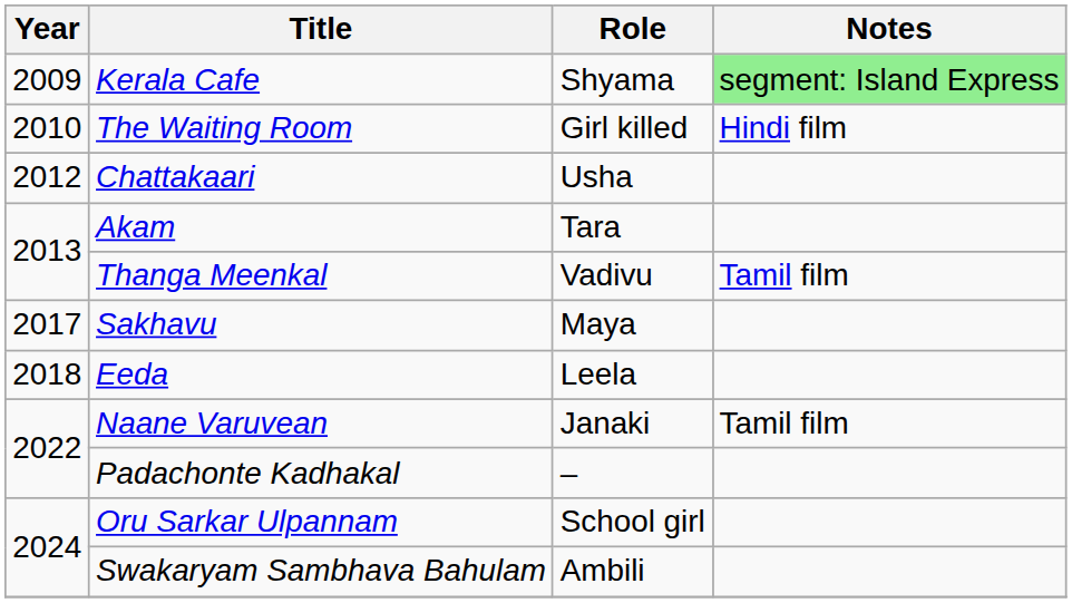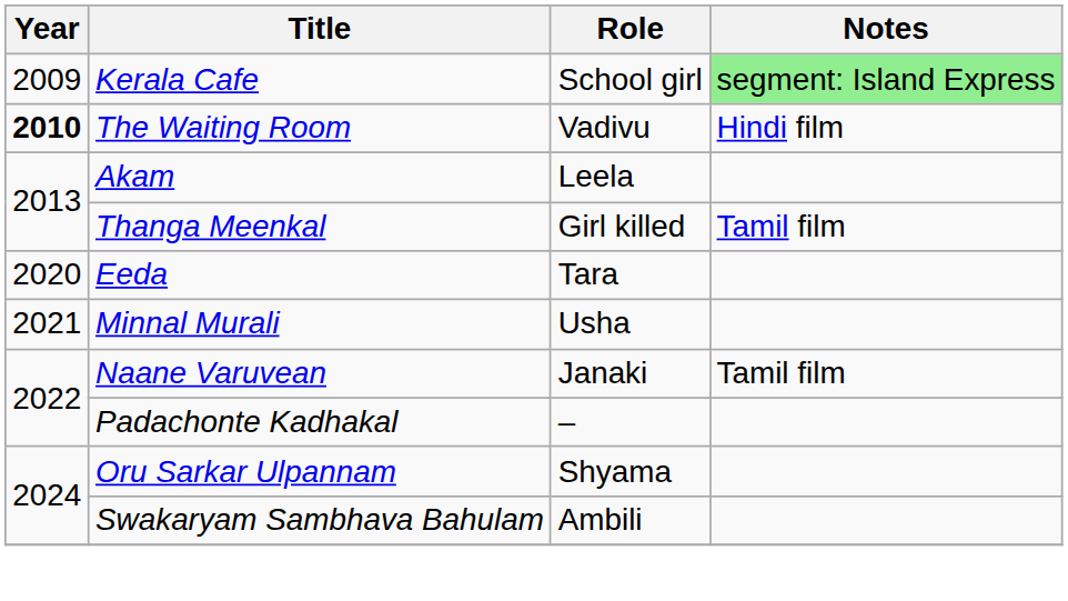 <table class="wikitable sortable">
 <tr>
 <th scope="col">Year</th>
 <th scope="col">Title</th>
 <th scope="col">Role</th>
 <th scope="col" class="unsortable">Notes</th>
 </tr>
 <tr>
 <td>2009</td>
 <td><em><a href='#'>Kerala Cafe</a></em></td>
-<td>Shyama</td>
+<td>School girl</td>
 <td style="background: lightgreen;">segment: Island Express</td>
 </tr>
 <tr>
-<td>2010</td>
+<td><strong>2010</strong></td>
 <td><em><a href='#'>The Waiting Room</a></em></td>
-<td>Girl killed</td>
+<td>Vadivu</td>
 <td><a href='#'>Hindi</a> film</td>
-</tr>
-<tr>
-<td>2012</td>
-<td><em><a href='#'>Chattakaari</a></em></td>
-<td>Usha</td>
-<td></td>
 </tr>
 <tr>
 <td rowspan="2">2013</td>
 <td><em><a href='#'>Akam</a></em></td>
+<td>Leela</td>
+<td></td>
+</tr>
+<tr>
+<td><em><a href='#'>Thanga Meenkal</a></em></td>
+<td>Girl killed</td>
+<td><a href='#'>Tamil</a> film</td>
+</tr>
+<tr>
+<td>2020</td>
+<td><em><a href='#'>Eeda</a></em></td>
 <td>Tara</td>
 <td></td>
 </tr>
 <tr>
-<td><em><a href='#'>Thanga Meenkal</a></em></td>
-<td>Vadivu</td>
-<td><a href='#'>Tamil</a> film</td>
-</tr>
-<tr>
-<td>2017</td>
-<td><em><a href='#'>Sakhavu</a></em></td>
-<td>Maya</td>
-<td></td>
-</tr>
-<tr>
-<td>2018</td>
-<td><em><a href='#'>Eeda</a></em></td>
-<td>Leela</td>
+<td>2021</td>
+<td><em><a href='#'>Minnal Murali</a></em></td>
+<td>Usha</td>
 <td></td>
 </tr>
 <tr>
 <td rowspan=2>2022</td>
 <td><em><a href='#'>Naane Varuvean</a></em></td>
 <td>Janaki</td>
 <td>Tamil film</td>
 </tr>
 <tr>
 <td><em>Padachonte Kadhakal</em></td>
 <td>–</td>
 <td></td>
 </tr>
 <tr>
 <td rowspan=2>2024</td>
 <td><em><a href='#'>Oru Sarkar Ulpannam</a></em></td>
-<td>School girl</td>
+<td>Shyama</td>
 <td></td>
 </tr>
 <tr>
 <td><em>Swakaryam Sambhava Bahulam</em></td>
 <td>Ambili</td>
 <td></td>
 </tr>
 <tr>
 </tr>
 </table>
